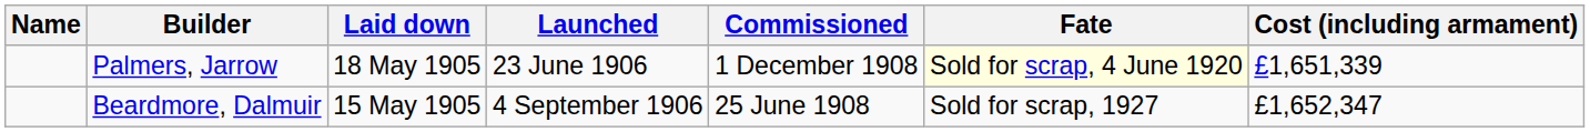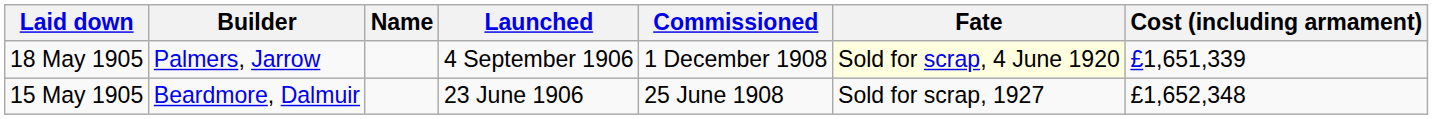 <table class="wikitable plainrowheaders">
 <tr>
+<th scope="col"><a href='#'>Laid down</a></th>
+<th scope="col">Builder</th>
 <th scope="col">Name</th>
-<th scope="col">Builder</th>
-<th scope="col"><a href='#'>Laid down</a></th>
 <th scope="col"><a href='#'>Launched</a></th>
 <th scope="col"><a href='#'>Commissioned</a></th>
 <th scope="col">Fate</th>
 <th scope="col">Cost (including armament)</th>
 </tr>
 <tr>
+<td>18 May 1905</td>
+<td><a href='#'>Palmers</a>, <a href='#'>Jarrow</a></td>
 <td scope="row"></td>
-<td><a href='#'>Palmers</a>, <a href='#'>Jarrow</a></td>
-<td>18 May 1905</td>
-<td>23 June 1906</td>
+<td>4 September 1906</td>
 <td>1 December 1908</td>
 <td style="background: lightyellow;">Sold for <a href='#'>scrap</a>, 4 June 1920</td>
 <td><a href='#'>£</a>1,651,339</td>
 </tr>
 <tr>
+<td>15 May 1905</td>
+<td><a href='#'>Beardmore</a>, <a href='#'>Dalmuir</a></td>
 <td scope="row"></td>
-<td><a href='#'>Beardmore</a>, <a href='#'>Dalmuir</a></td>
-<td>15 May 1905</td>
-<td>4 September 1906</td>
+<td>23 June 1906</td>
 <td>25 June 1908</td>
 <td>Sold for scrap, 1927</td>
-<td>£1,652,347</td>
+<td>£1,652,348</td>
 </tr>
 </table>
